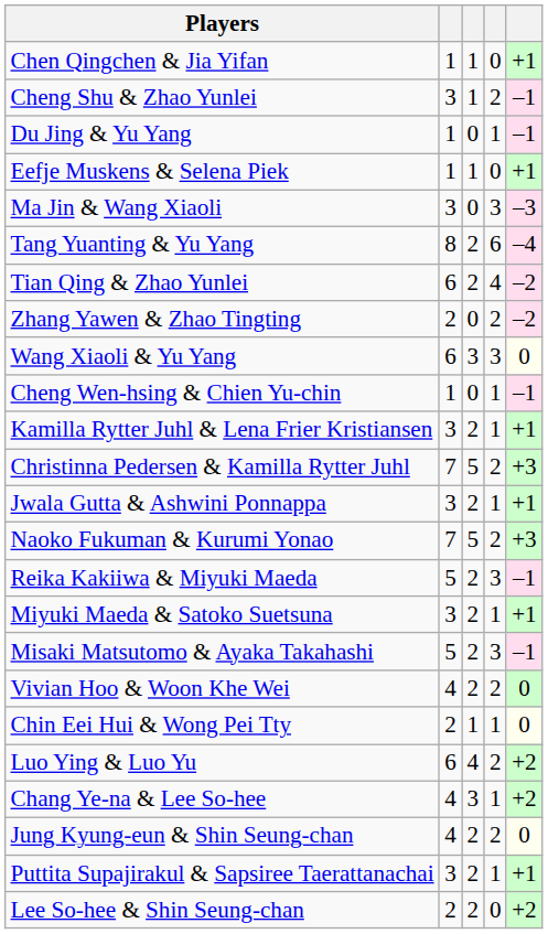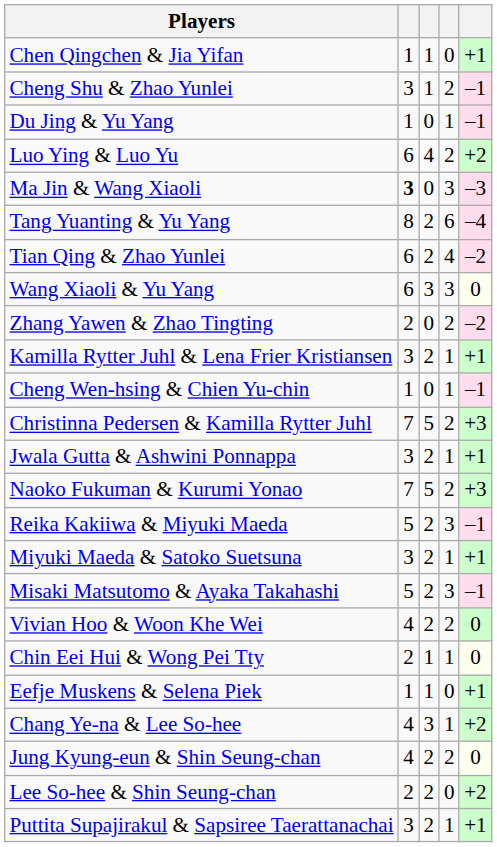 <table class="sortable wikitable" style="text-align:center">
 <tr>
 <th>Players</th>
 <th></th>
 <th></th>
 <th></th>
 <th></th>
 </tr>
 <tr>
 <td align="left"> <a href='#'>Chen Qingchen</a> & <a href='#'>Jia Yifan</a></td>
 <td>1</td>
 <td>1</td>
 <td>0</td>
 <td bgcolor="#ccffcc">+1</td>
 </tr>
 <tr>
 <td align="left"> <a href='#'>Cheng Shu</a> & <a href='#'>Zhao Yunlei</a></td>
 <td>3</td>
 <td>1</td>
 <td>2</td>
 <td bgcolor="#ffddee">–1</td>
 </tr>
 <tr>
 <td align="left"> <a href='#'>Du Jing</a> & <a href='#'>Yu Yang</a></td>
 <td>1</td>
 <td>0</td>
 <td>1</td>
 <td bgcolor="#ffddee">–1</td>
 </tr>
 <tr>
-<td align="left"> <a href='#'>Eefje Muskens</a> & <a href='#'>Selena Piek</a></td>
-<td>1</td>
-<td>1</td>
-<td>0</td>
-<td bgcolor="#ccffcc">+1</td>
+<td align="left"> <a href='#'>Luo Ying</a> & <a href='#'>Luo Yu</a></td>
+<td>6</td>
+<td>4</td>
+<td>2</td>
+<td bgcolor="#ccffcc">+2</td>
 </tr>
 <tr>
 <td align="left"> <a href='#'>Ma Jin</a> & <a href='#'>Wang Xiaoli</a></td>
-<td>3</td>
+<td><strong>3</strong></td>
 <td>0</td>
 <td>3</td>
 <td bgcolor="#ffddee">–3</td>
 </tr>
 <tr>
 <td align="left"> <a href='#'>Tang Yuanting</a> & <a href='#'>Yu Yang</a></td>
 <td>8</td>
 <td>2</td>
 <td>6</td>
 <td bgcolor="#ffddee">–4</td>
 </tr>
 <tr>
 <td align="left"> <a href='#'>Tian Qing</a> & <a href='#'>Zhao Yunlei</a></td>
 <td>6</td>
 <td>2</td>
 <td>4</td>
 <td bgcolor="#ffddee">–2</td>
 </tr>
 <tr>
+<td align="left"> <a href='#'>Wang Xiaoli</a> & <a href='#'>Yu Yang</a></td>
+<td>6</td>
+<td>3</td>
+<td>3</td>
+<td bgcolor="#fffff0">0</td>
+</tr>
+<tr>
 <td align="left"> <a href='#'>Zhang Yawen</a> & <a href='#'>Zhao Tingting</a></td>
 <td>2</td>
 <td>0</td>
 <td>2</td>
 <td bgcolor="#ffddee">–2</td>
 </tr>
 <tr>
-<td align="left"> <a href='#'>Wang Xiaoli</a> & <a href='#'>Yu Yang</a></td>
-<td>6</td>
+<td align="left"> <a href='#'>Kamilla Rytter Juhl</a> & <a href='#'>Lena Frier Kristiansen</a></td>
 <td>3</td>
-<td>3</td>
-<td bgcolor="#fffff0">0</td>
+<td>2</td>
+<td>1</td>
+<td bgcolor="#ccffcc">+1</td>
 </tr>
 <tr>
 <td align="left"> <a href='#'>Cheng Wen-hsing</a> & <a href='#'>Chien Yu-chin</a></td>
 <td>1</td>
 <td>0</td>
 <td>1</td>
 <td bgcolor="#ffddee">–1</td>
-</tr>
-<tr>
-<td align="left"> <a href='#'>Kamilla Rytter Juhl</a> & <a href='#'>Lena Frier Kristiansen</a></td>
-<td>3</td>
-<td>2</td>
-<td>1</td>
-<td bgcolor="#ccffcc">+1</td>
 </tr>
 <tr>
 <td align="left"> <a href='#'>Christinna Pedersen</a> & <a href='#'>Kamilla Rytter Juhl</a></td>
 <td>7</td>
 <td>5</td>
 <td>2</td>
 <td bgcolor="#ccffcc">+3</td>
 </tr>
 <tr>
 <td align="left"> <a href='#'>Jwala Gutta</a> & <a href='#'>Ashwini Ponnappa</a></td>
 <td>3</td>
 <td>2</td>
 <td>1</td>
 <td bgcolor="#ccffcc">+1</td>
 </tr>
 <tr>
 <td align="left"> <a href='#'>Naoko Fukuman</a> & <a href='#'>Kurumi Yonao</a></td>
 <td>7</td>
 <td>5</td>
 <td>2</td>
 <td bgcolor="#ccffcc">+3</td>
 </tr>
 <tr>
 <td align="left"> <a href='#'>Reika Kakiiwa</a> & <a href='#'>Miyuki Maeda</a></td>
 <td>5</td>
 <td>2</td>
 <td>3</td>
 <td bgcolor="#ffddee">–1</td>
 </tr>
 <tr>
 <td align="left"> <a href='#'>Miyuki Maeda</a> & <a href='#'>Satoko Suetsuna</a></td>
 <td>3</td>
 <td>2</td>
 <td>1</td>
 <td bgcolor="#ccffcc">+1</td>
 </tr>
 <tr>
 <td align="left"> <a href='#'>Misaki Matsutomo</a> & <a href='#'>Ayaka Takahashi</a></td>
 <td>5</td>
 <td>2</td>
 <td>3</td>
 <td bgcolor="#ffddee">–1</td>
 </tr>
 <tr>
 <td align="left"> <a href='#'>Vivian Hoo</a> & <a href='#'>Woon Khe Wei</a></td>
 <td>4</td>
 <td>2</td>
 <td>2</td>
 <td bgcolor="#ccffcc">0</td>
 </tr>
 <tr>
 <td align="left"> <a href='#'>Chin Eei Hui</a> & <a href='#'>Wong Pei Tty</a></td>
 <td>2</td>
 <td>1</td>
 <td>1</td>
 <td bgcolor="#fffff0">0</td>
 </tr>
 <tr>
-<td align="left"> <a href='#'>Luo Ying</a> & <a href='#'>Luo Yu</a></td>
-<td>6</td>
-<td>4</td>
-<td>2</td>
-<td bgcolor="#ccffcc">+2</td>
+<td align="left"> <a href='#'>Eefje Muskens</a> & <a href='#'>Selena Piek</a></td>
+<td>1</td>
+<td>1</td>
+<td>0</td>
+<td bgcolor="#ccffcc">+1</td>
 </tr>
 <tr>
 <td align="left"> <a href='#'>Chang Ye-na</a> & <a href='#'>Lee So-hee</a></td>
 <td>4</td>
 <td>3</td>
 <td>1</td>
 <td bgcolor="#ccffcc">+2</td>
 </tr>
 <tr>
 <td align="left"> <a href='#'>Jung Kyung-eun</a> & <a href='#'>Shin Seung-chan</a></td>
 <td>4</td>
 <td>2</td>
 <td>2</td>
 <td bgcolor="#fffff0">0</td>
 </tr>
 <tr>
+<td align="left"> <a href='#'>Lee So-hee</a> & <a href='#'>Shin Seung-chan</a></td>
+<td>2</td>
+<td>2</td>
+<td>0</td>
+<td bgcolor="#ccffcc">+2</td>
+</tr>
+<tr>
 <td align="left"> <a href='#'>Puttita Supajirakul</a> & <a href='#'>Sapsiree Taerattanachai</a></td>
 <td>3</td>
 <td>2</td>
 <td>1</td>
 <td bgcolor="#ccffcc">+1</td>
 </tr>
-<tr>
-<td align="left"> <a href='#'>Lee So-hee</a> & <a href='#'>Shin Seung-chan</a></td>
-<td>2</td>
-<td>2</td>
-<td>0</td>
-<td bgcolor="#ccffcc">+2</td>
-</tr>
 </table>
